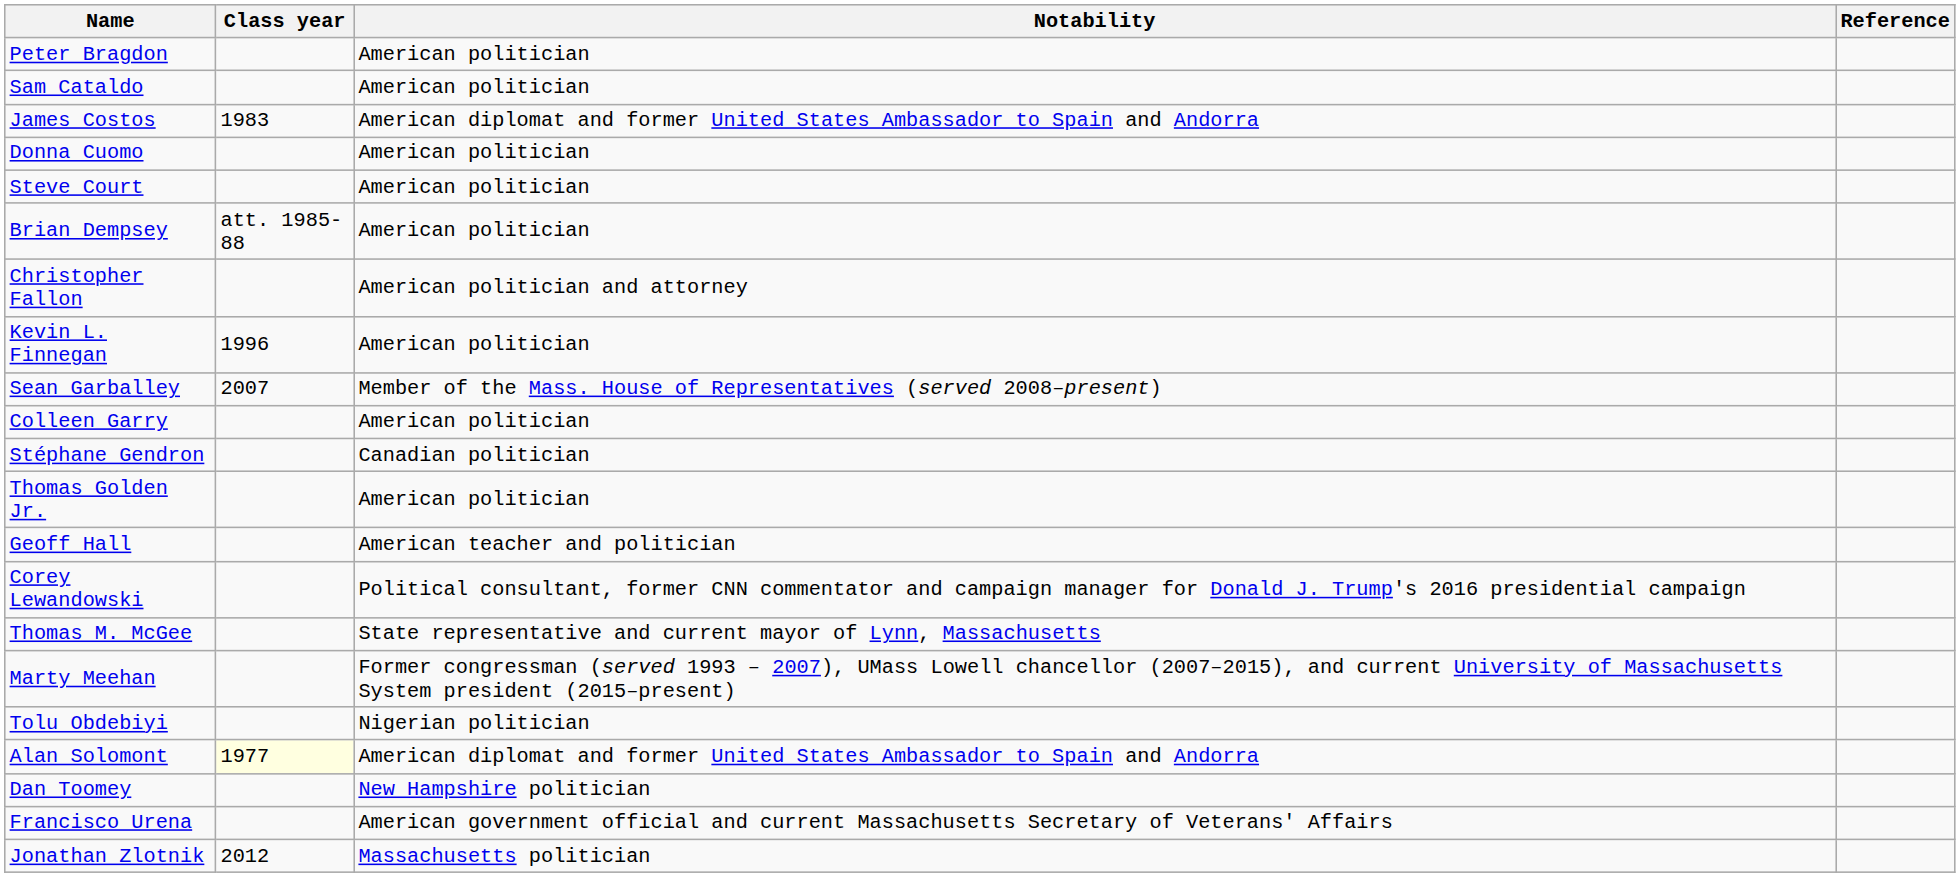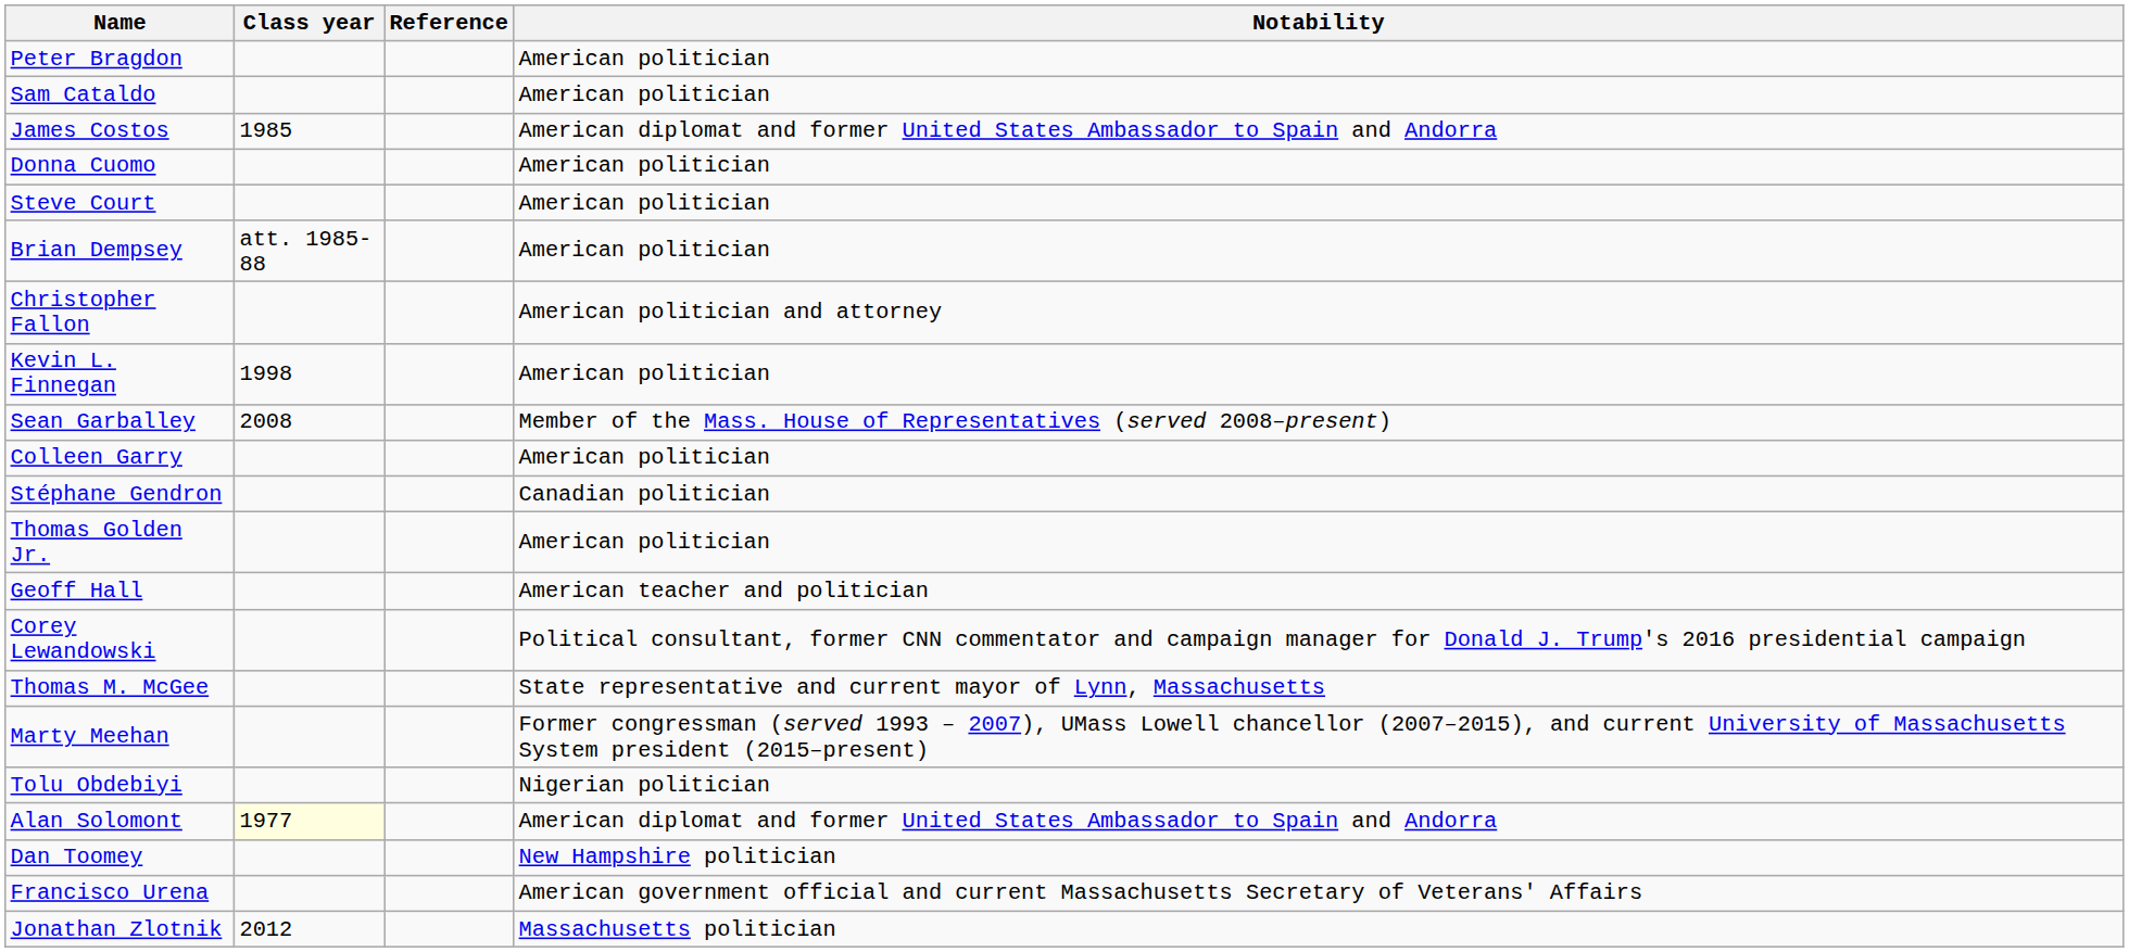 <table class="wikitable sortable">
 <tr>
 <th>Name</th>
 <th>Class year</th>
+<th>Reference</th>
 <th>Notability</th>
-<th>Reference</th>
 </tr>
 <tr>
 <td><a href='#'>Peter Bragdon</a></td>
 <td></td>
+<td></td>
 <td>American politician</td>
-<td></td>
 </tr>
 <tr>
 <td><a href='#'>Sam Cataldo</a></td>
 <td></td>
+<td></td>
 <td>American politician</td>
-<td></td>
 </tr>
 <tr>
 <td><a href='#'>James Costos</a></td>
-<td>1983</td>
+<td>1985</td>
+<td></td>
 <td>American diplomat and former <a href='#'>United States Ambassador to Spain</a> and <a href='#'>Andorra</a></td>
-<td></td>
 </tr>
 <tr>
 <td><a href='#'>Donna Cuomo</a></td>
 <td></td>
+<td></td>
 <td>American politician</td>
-<td></td>
 </tr>
 <tr>
 <td><a href='#'>Steve Court</a></td>
 <td></td>
+<td></td>
 <td>American politician</td>
-<td></td>
 </tr>
 <tr>
 <td><a href='#'>Brian Dempsey</a></td>
 <td>att. 1985-88</td>
+<td></td>
 <td>American politician</td>
-<td></td>
 </tr>
 <tr>
 <td><a href='#'>Christopher Fallon</a></td>
 <td></td>
+<td></td>
 <td>American politician and attorney</td>
-<td></td>
 </tr>
 <tr>
 <td><a href='#'>Kevin L. Finnegan</a></td>
-<td>1996</td>
+<td>1998</td>
+<td></td>
 <td>American politician</td>
-<td></td>
 </tr>
 <tr>
 <td><a href='#'>Sean Garballey</a></td>
-<td>2007</td>
+<td>2008</td>
+<td></td>
 <td>Member of the <a href='#'>Mass. House of Representatives</a> (<em>served</em> 2008–<em>present</em>)</td>
-<td></td>
 </tr>
 <tr>
 <td><a href='#'>Colleen Garry</a></td>
 <td></td>
+<td></td>
 <td>American politician</td>
-<td></td>
 </tr>
 <tr>
 <td><a href='#'>Stéphane Gendron</a></td>
 <td></td>
+<td></td>
 <td>Canadian politician</td>
-<td></td>
 </tr>
 <tr>
 <td><a href='#'>Thomas Golden Jr.</a></td>
 <td></td>
+<td></td>
 <td>American politician</td>
-<td></td>
 </tr>
 <tr>
 <td><a href='#'>Geoff Hall</a></td>
 <td></td>
+<td></td>
 <td>American teacher and politician</td>
-<td></td>
 </tr>
 <tr>
 <td><a href='#'>Corey Lewandowski</a></td>
 <td></td>
+<td></td>
 <td>Political consultant, former CNN commentator and campaign manager for <a href='#'>Donald J. Trump</a>'s 2016 presidential campaign</td>
-<td></td>
 </tr>
 <tr>
 <td><a href='#'>Thomas M. McGee</a></td>
 <td></td>
+<td></td>
 <td>State representative and current mayor of <a href='#'>Lynn</a>, <a href='#'>Massachusetts</a></td>
-<td></td>
 </tr>
 <tr>
 <td><a href='#'>Marty Meehan</a></td>
 <td></td>
+<td></td>
 <td>Former congressman (<em>served</em> 1993 – <a href='#'>2007</a>), UMass Lowell chancellor (2007–2015), and current <a href='#'>University of Massachusetts</a> System president (2015–present)</td>
-<td></td>
 </tr>
 <tr>
 <td><a href='#'>Tolu Obdebiyi</a></td>
 <td></td>
+<td></td>
 <td>Nigerian politician</td>
-<td></td>
 </tr>
 <tr>
 <td><a href='#'>Alan Solomont</a></td>
 <td style="background: lightyellow;">1977</td>
+<td></td>
 <td>American diplomat and former <a href='#'>United States Ambassador to Spain</a> and <a href='#'>Andorra</a></td>
-<td></td>
 </tr>
 <tr>
 <td><a href='#'>Dan Toomey</a></td>
 <td></td>
+<td></td>
 <td><a href='#'>New Hampshire</a> politician</td>
-<td></td>
 </tr>
 <tr>
 <td><a href='#'>Francisco Urena</a></td>
 <td></td>
+<td></td>
 <td>American government official and current Massachusetts Secretary of Veterans' Affairs</td>
-<td></td>
 </tr>
 <tr>
 <td><a href='#'>Jonathan Zlotnik</a></td>
 <td>2012</td>
+<td></td>
 <td><a href='#'>Massachusetts</a> politician</td>
-<td></td>
 </tr>
 </table>
